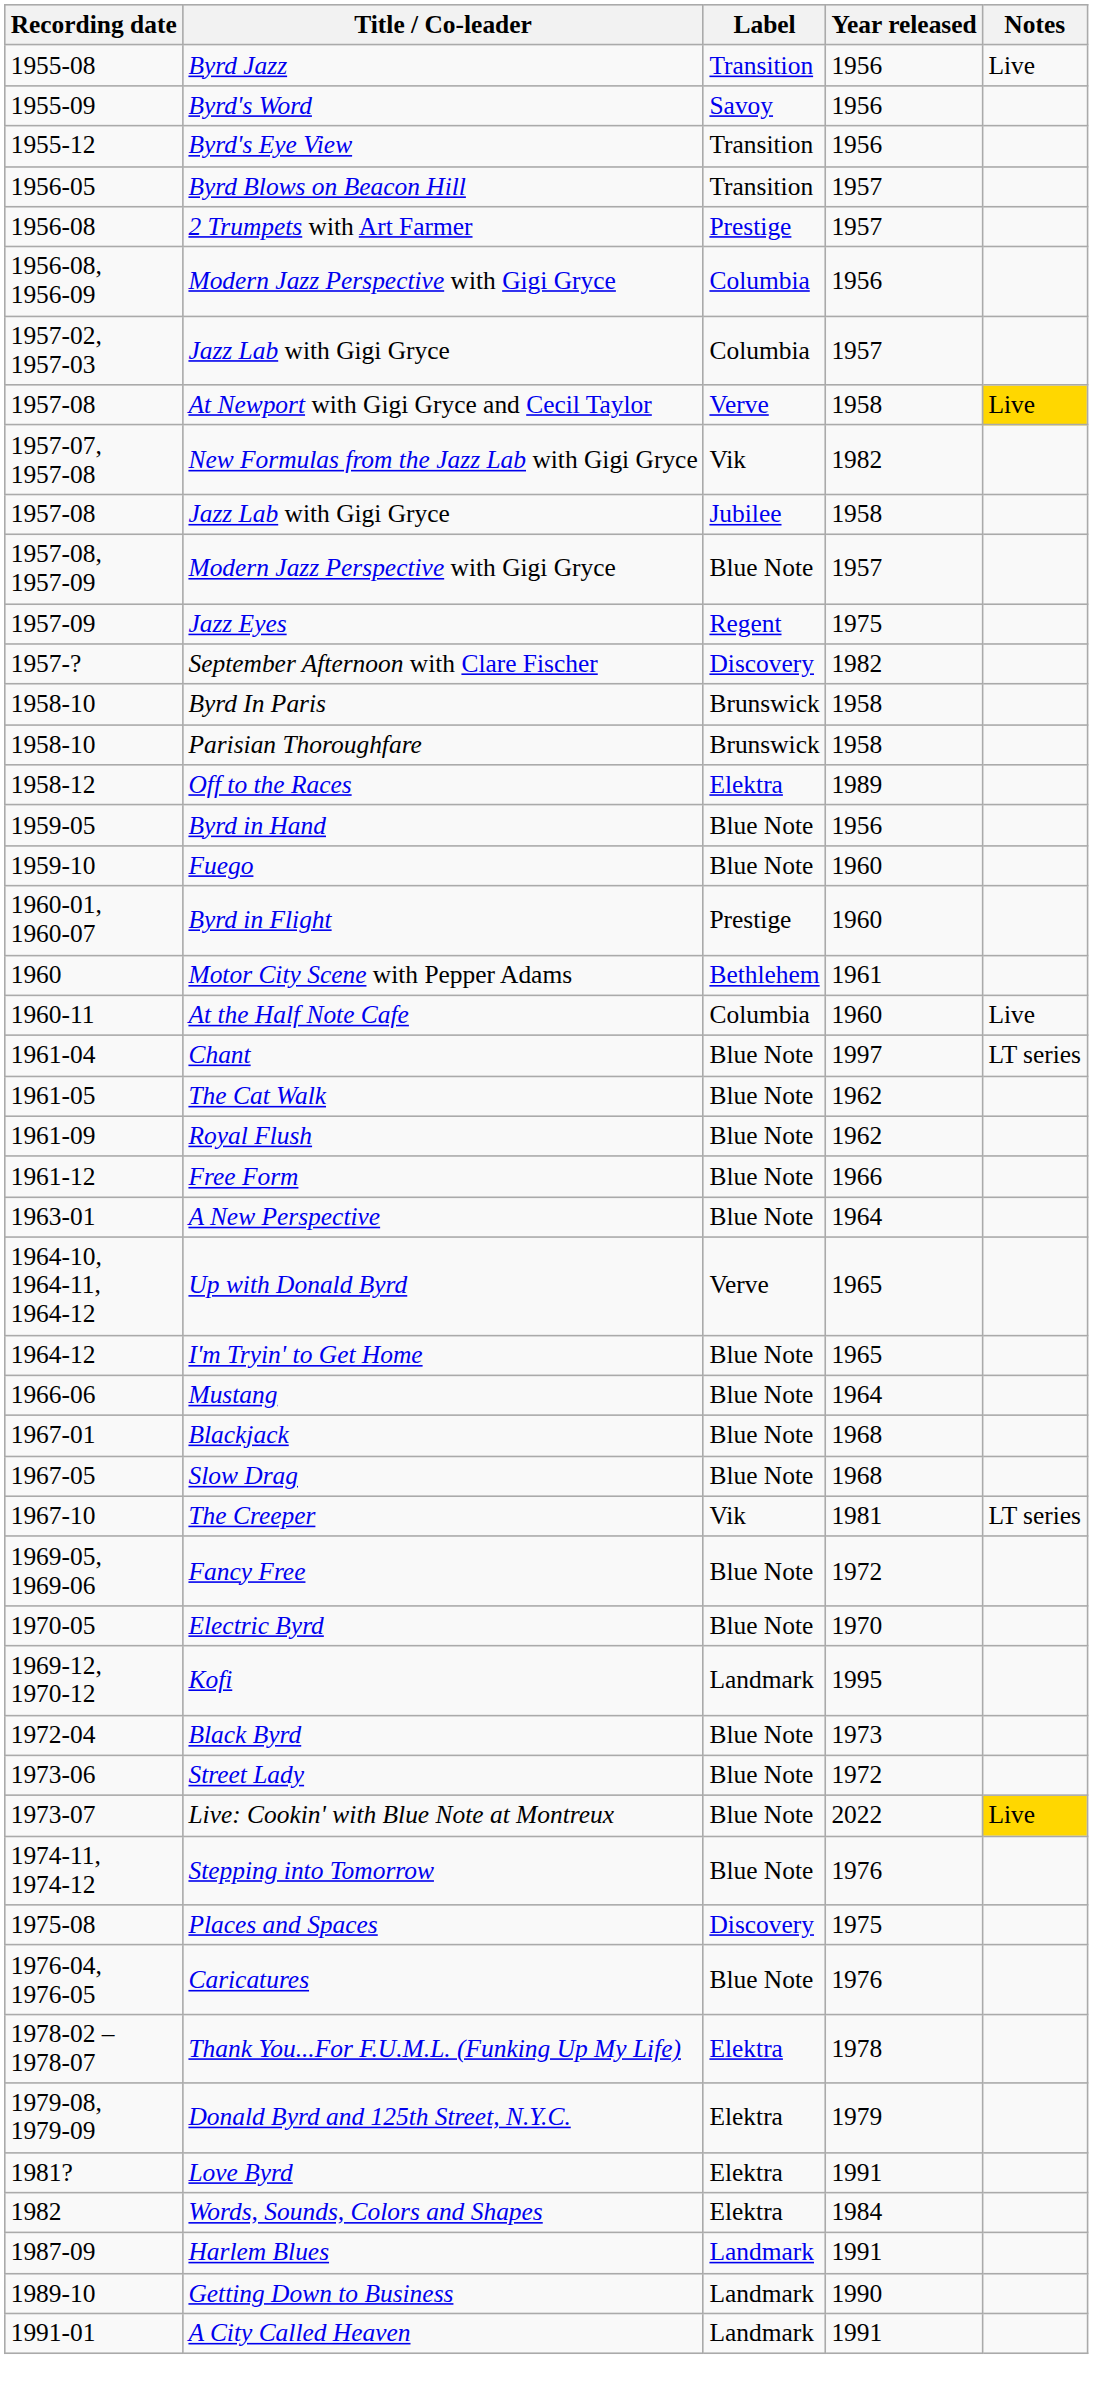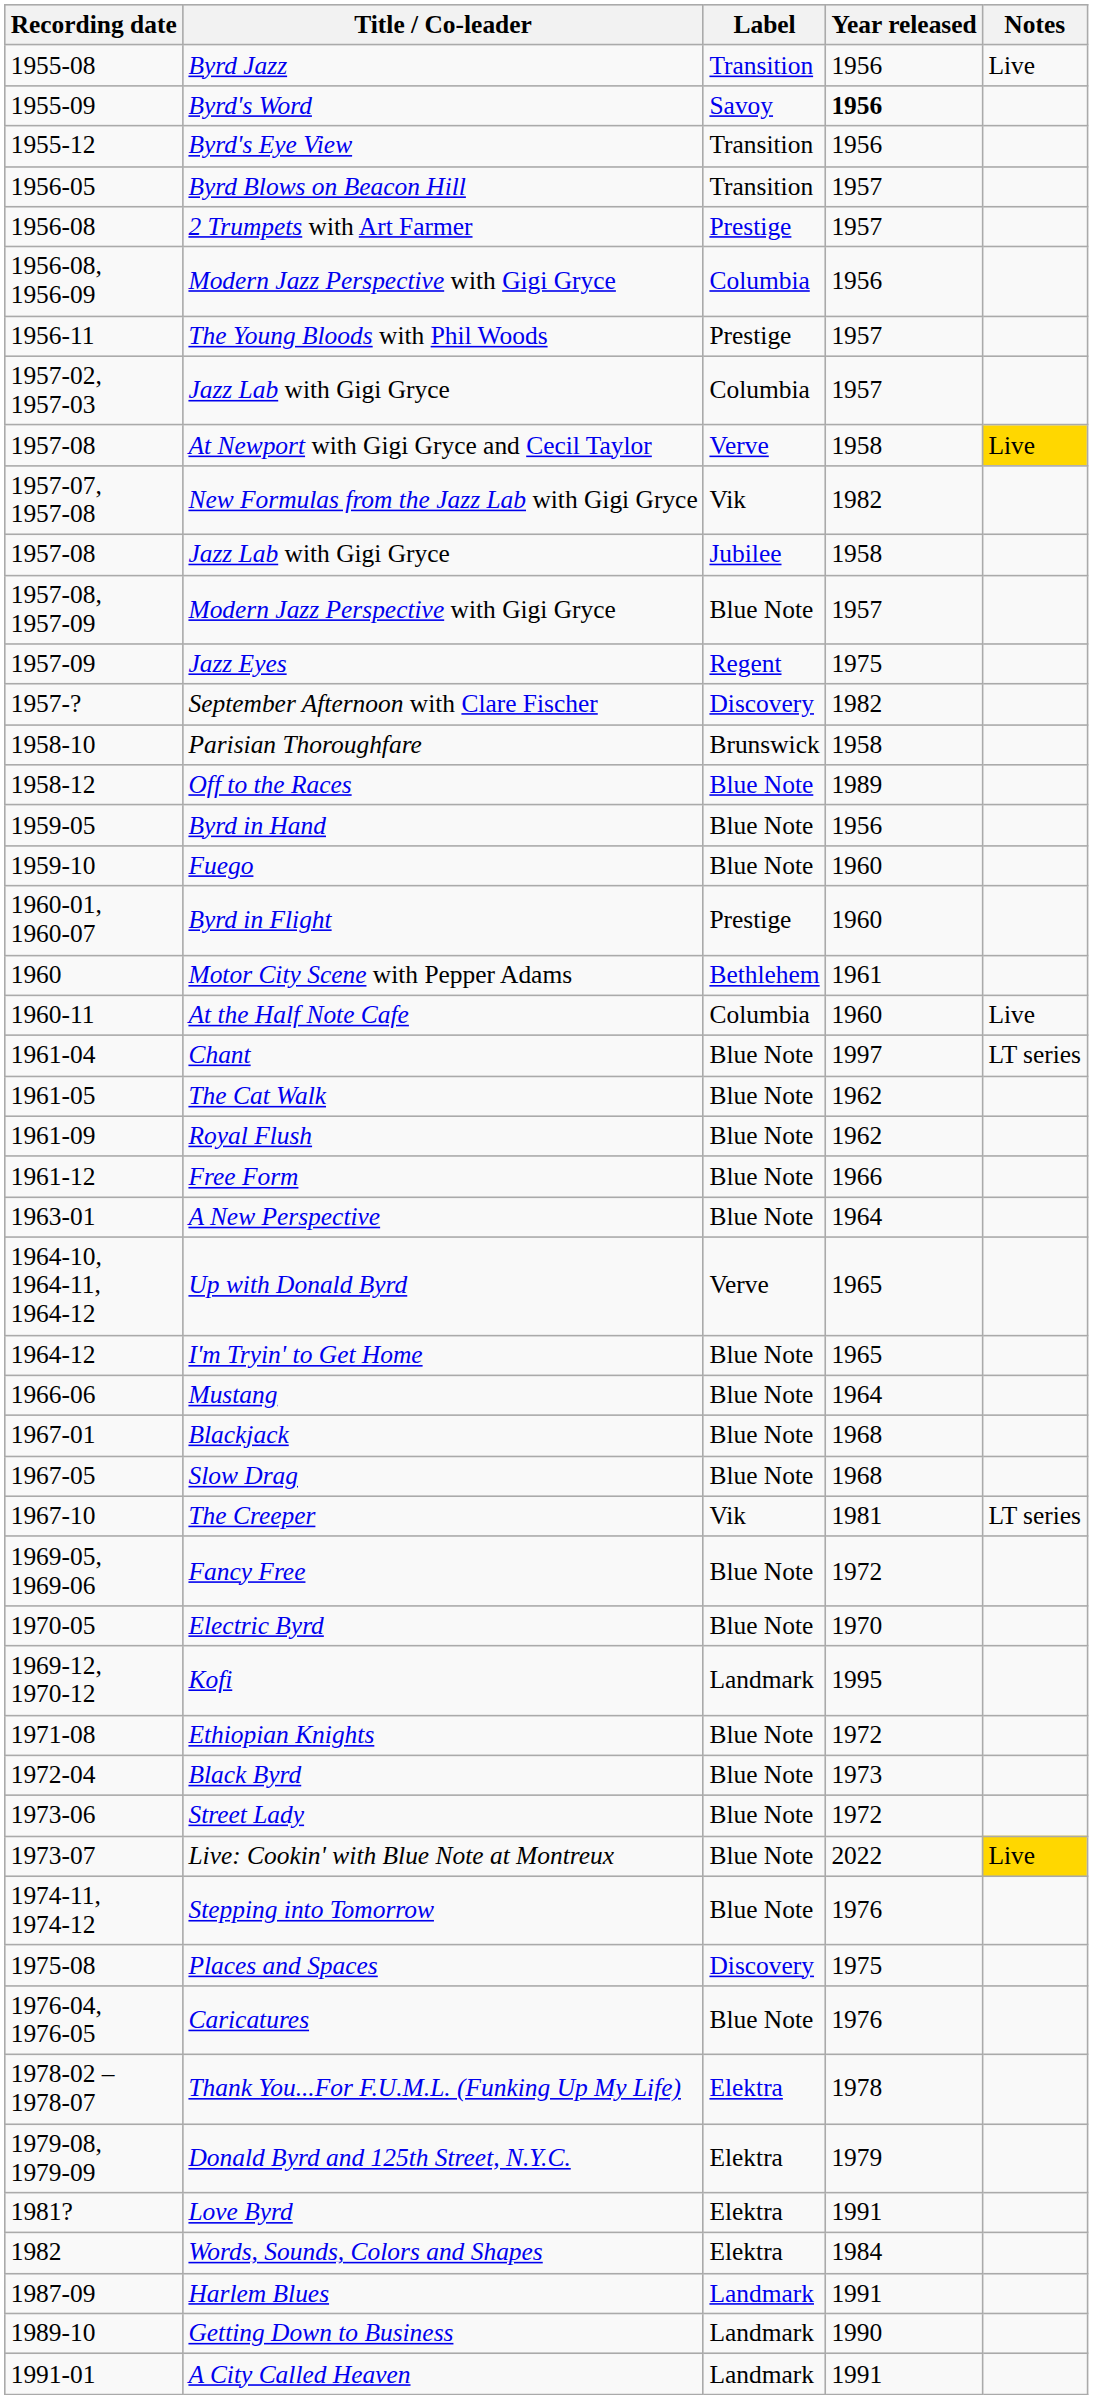 <table class="wikitable sortable">
 <tr>
 <th>Recording date</th>
 <th>Title / Co-leader</th>
 <th>Label</th>
 <th>Year released</th>
 <th>Notes</th>
 </tr>
 <tr>
 <td>1955-08</td>
 <td><em><a href='#'>Byrd Jazz</a></em></td>
 <td><a href='#'>Transition</a></td>
 <td>1956</td>
 <td>Live</td>
 </tr>
 <tr>
 <td>1955-09</td>
 <td><em><a href='#'>Byrd's Word</a></em></td>
 <td><a href='#'>Savoy</a></td>
-<td>1956</td>
+<td><strong>1956</strong></td>
 <td></td>
 </tr>
 <tr>
 <td>1955-12</td>
 <td><em><a href='#'>Byrd's Eye View</a></em></td>
 <td>Transition</td>
 <td>1956</td>
 <td></td>
 </tr>
 <tr>
 <td>1956-05</td>
 <td><em><a href='#'>Byrd Blows on Beacon Hill</a></em></td>
 <td>Transition</td>
 <td>1957</td>
 <td></td>
 </tr>
 <tr>
 <td>1956-08</td>
 <td><em><a href='#'>2 Trumpets</a></em> with <a href='#'>Art Farmer</a></td>
 <td><a href='#'>Prestige</a></td>
 <td>1957</td>
 <td></td>
 </tr>
 <tr>
 <td>1956-08, <br>1956-09</td>
 <td><em><a href='#'>Modern Jazz Perspective</a></em> with <a href='#'>Gigi Gryce</a></td>
 <td><a href='#'>Columbia</a></td>
 <td>1956</td>
+<td></td>
+</tr>
+<tr>
+<td>1956-11</td>
+<td><em><a href='#'>The Young Bloods</a></em> with <a href='#'>Phil Woods</a></td>
+<td>Prestige</td>
+<td>1957</td>
 <td></td>
 </tr>
 <tr>
 <td>1957-02, <br>1957-03</td>
 <td><em><a href='#'>Jazz Lab</a></em> with Gigi Gryce</td>
 <td>Columbia</td>
 <td>1957</td>
 <td></td>
 </tr>
 <tr>
 <td>1957-08</td>
 <td><em><a href='#'>At Newport</a></em> with Gigi Gryce and <a href='#'>Cecil Taylor</a></td>
 <td><a href='#'>Verve</a></td>
 <td>1958</td>
 <td style="background: gold;">Live</td>
 </tr>
 <tr>
 <td>1957-07, <br>1957-08</td>
 <td><em><a href='#'>New Formulas from the Jazz Lab</a></em> with Gigi Gryce</td>
 <td>Vik</td>
 <td>1982</td>
 <td></td>
 </tr>
 <tr>
 <td>1957-08</td>
 <td><em><a href='#'>Jazz Lab</a></em> with Gigi Gryce</td>
 <td><a href='#'>Jubilee</a></td>
 <td>1958</td>
 <td></td>
 </tr>
 <tr>
 <td>1957-08, <br>1957-09</td>
 <td><em><a href='#'>Modern Jazz Perspective</a></em> with Gigi Gryce</td>
 <td>Blue Note</td>
 <td>1957</td>
 <td></td>
 </tr>
 <tr>
 <td>1957-09</td>
 <td><em><a href='#'>Jazz Eyes</a></em></td>
 <td><a href='#'>Regent</a></td>
 <td>1975</td>
 <td></td>
 </tr>
 <tr>
 <td>1957-?</td>
 <td><em>September Afternoon</em> with <a href='#'>Clare Fischer</a></td>
 <td><a href='#'>Discovery</a></td>
 <td>1982</td>
 <td></td>
 </tr>
 <tr>
 <td>1958-10</td>
-<td><em>Byrd In Paris</em></td>
-<td>Brunswick</td>
-<td>1958</td>
-<td></td>
-</tr>
-<tr>
-<td>1958-10</td>
 <td><em>Parisian Thoroughfare</em></td>
 <td>Brunswick</td>
 <td>1958</td>
 <td></td>
 </tr>
 <tr>
 <td>1958-12</td>
 <td><em><a href='#'>Off to the Races</a></em></td>
-<td><a href='#'>Elektra</a></td>
+<td><a href='#'>Blue Note</a></td>
 <td>1989</td>
 <td></td>
 </tr>
 <tr>
 <td>1959-05</td>
 <td><em><a href='#'>Byrd in Hand</a></em></td>
 <td>Blue Note</td>
 <td>1956</td>
 <td></td>
 </tr>
 <tr>
 <td>1959-10</td>
 <td><em><a href='#'>Fuego</a></em></td>
 <td>Blue Note</td>
 <td>1960</td>
 <td></td>
 </tr>
 <tr>
 <td>1960-01, <br>1960-07</td>
 <td><em><a href='#'>Byrd in Flight</a></em></td>
 <td>Prestige</td>
 <td>1960</td>
 <td></td>
 </tr>
 <tr>
 <td>1960</td>
 <td><em><a href='#'>Motor City Scene</a></em> with Pepper Adams</td>
 <td><a href='#'>Bethlehem</a></td>
 <td>1961</td>
 <td></td>
 </tr>
 <tr>
 <td>1960-11</td>
 <td><em><a href='#'>At the Half Note Cafe</a></em></td>
 <td>Columbia</td>
 <td>1960</td>
 <td>Live</td>
 </tr>
 <tr>
 <td>1961-04</td>
 <td><em><a href='#'>Chant</a></em></td>
 <td>Blue Note</td>
 <td>1997</td>
 <td>LT series</td>
 </tr>
 <tr>
 <td>1961-05</td>
 <td><em><a href='#'>The Cat Walk</a></em></td>
 <td>Blue Note</td>
 <td>1962</td>
 <td></td>
 </tr>
 <tr>
 <td>1961-09</td>
 <td><em><a href='#'>Royal Flush</a></em></td>
 <td>Blue Note</td>
 <td>1962</td>
 <td></td>
 </tr>
 <tr>
 <td>1961-12</td>
 <td><em><a href='#'>Free Form</a></em></td>
 <td>Blue Note</td>
 <td>1966</td>
 <td></td>
 </tr>
 <tr>
 <td>1963-01</td>
 <td><em><a href='#'>A New Perspective</a></em></td>
 <td>Blue Note</td>
 <td>1964</td>
 <td></td>
 </tr>
 <tr>
 <td>1964-10, <br>1964-11, <br>1964-12</td>
 <td><em><a href='#'>Up with Donald Byrd</a></em></td>
 <td>Verve</td>
 <td>1965</td>
 <td></td>
 </tr>
 <tr>
 <td>1964-12</td>
 <td><em><a href='#'>I'm Tryin' to Get Home</a></em></td>
 <td>Blue Note</td>
 <td>1965</td>
 <td></td>
 </tr>
 <tr>
 <td>1966-06</td>
 <td><em><a href='#'>Mustang</a></em></td>
 <td>Blue Note</td>
 <td>1964</td>
 <td></td>
 </tr>
 <tr>
 <td>1967-01</td>
 <td><em><a href='#'>Blackjack</a></em></td>
 <td>Blue Note</td>
 <td>1968</td>
 <td></td>
 </tr>
 <tr>
 <td>1967-05</td>
 <td><em><a href='#'>Slow Drag</a></em></td>
 <td>Blue Note</td>
 <td>1968</td>
 <td></td>
 </tr>
 <tr>
 <td>1967-10</td>
 <td><em><a href='#'>The Creeper</a></em></td>
 <td>Vik</td>
 <td>1981</td>
 <td>LT series</td>
 </tr>
 <tr>
 <td>1969-05, <br>1969-06</td>
 <td><em><a href='#'>Fancy Free</a></em></td>
 <td>Blue Note</td>
 <td>1972</td>
 <td></td>
 </tr>
 <tr>
 <td>1970-05</td>
 <td><em><a href='#'>Electric Byrd</a></em></td>
 <td>Blue Note</td>
 <td>1970</td>
 <td></td>
 </tr>
 <tr>
 <td>1969-12, <br>1970-12</td>
 <td><em><a href='#'>Kofi</a></em></td>
 <td>Landmark</td>
 <td>1995</td>
 <td></td>
 </tr>
 <tr>
+<td>1971-08</td>
+<td><em><a href='#'>Ethiopian Knights</a></em></td>
+<td>Blue Note</td>
+<td>1972</td>
+<td></td>
+</tr>
+<tr>
 <td>1972-04</td>
 <td><em><a href='#'>Black Byrd</a></em></td>
 <td>Blue Note</td>
 <td>1973</td>
 <td></td>
 </tr>
 <tr>
 <td>1973-06</td>
 <td><em><a href='#'>Street Lady</a></em></td>
 <td>Blue Note</td>
 <td>1972</td>
 <td></td>
 </tr>
 <tr>
 <td>1973-07</td>
 <td><em>Live: Cookin' with Blue Note at Montreux</em></td>
 <td>Blue Note</td>
 <td>2022</td>
 <td style="background: gold;">Live</td>
 </tr>
 <tr>
 <td>1974-11, <br>1974-12</td>
 <td><em><a href='#'>Stepping into Tomorrow</a></em></td>
 <td>Blue Note</td>
 <td>1976</td>
 <td></td>
 </tr>
 <tr>
 <td>1975-08</td>
 <td><em><a href='#'>Places and Spaces</a></em></td>
 <td><a href='#'>Discovery</a></td>
 <td>1975</td>
 <td></td>
 </tr>
 <tr>
 <td>1976-04, <br>1976-05</td>
 <td><em><a href='#'>Caricatures</a></em></td>
 <td>Blue Note</td>
 <td>1976</td>
 <td></td>
 </tr>
 <tr>
 <td>1978-02 –<br>1978-07</td>
 <td><em><a href='#'>Thank You...For F.U.M.L. (Funking Up My Life)</a></em></td>
 <td><a href='#'>Elektra</a></td>
 <td>1978</td>
 <td></td>
 </tr>
 <tr>
 <td>1979-08, <br>1979-09</td>
 <td><em><a href='#'>Donald Byrd and 125th Street, N.Y.C.</a></em></td>
 <td>Elektra</td>
 <td>1979</td>
 <td></td>
 </tr>
 <tr>
 <td>1981?</td>
 <td><em><a href='#'>Love Byrd</a></em></td>
 <td>Elektra</td>
 <td>1991</td>
 <td></td>
 </tr>
 <tr>
 <td>1982</td>
 <td><em><a href='#'>Words, Sounds, Colors and Shapes</a></em></td>
 <td>Elektra</td>
 <td>1984</td>
 <td></td>
 </tr>
 <tr>
 <td>1987-09</td>
 <td><em><a href='#'>Harlem Blues</a></em></td>
 <td><a href='#'>Landmark</a></td>
 <td>1991</td>
 <td></td>
 </tr>
 <tr>
 <td>1989-10</td>
 <td><em><a href='#'>Getting Down to Business</a></em></td>
 <td>Landmark</td>
 <td>1990</td>
 <td></td>
 </tr>
 <tr>
 <td>1991-01</td>
 <td><em><a href='#'>A City Called Heaven</a></em></td>
 <td>Landmark</td>
 <td>1991</td>
 <td></td>
 </tr>
 </table>
